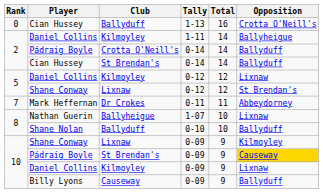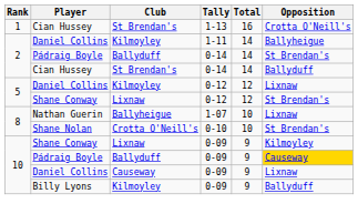 <table class="wikitable">
 <tr>
 <th>Rank</th>
 <th>Player</th>
 <th>Club</th>
 <th>Tally</th>
 <th>Total</th>
 <th>Opposition</th>
 </tr>
 <tr>
-<td rowspan="1" style="text-align:center;">0</td>
+<td rowspan="1" style="text-align:center;">1</td>
 <td>Cian Hussey</td>
-<td><a href='#'>Ballyduff</a></td>
+<td><a href='#'>St Brendan's</a></td>
 <td align=center>1-13</td>
 <td align=center>16</td>
 <td><a href='#'>Crotta O'Neill's</a></td>
 </tr>
 <tr>
 <td rowspan="3" style="text-align:center;">2</td>
 <td><a href='#'>Daniel Collins</a></td>
 <td><a href='#'>Kilmoyley</a></td>
 <td align=center>1-11</td>
 <td align=center>14</td>
 <td><a href='#'>Ballyheigue</a></td>
 </tr>
 <tr>
 <td><a href='#'>Pádraig Boyle</a></td>
-<td><a href='#'>Crotta O'Neill's</a></td>
+<td><a href='#'>Ballyduff</a></td>
 <td align=center>0-14</td>
 <td align=center>14</td>
-<td><a href='#'>Ballyduff</a></td>
+<td><a href='#'>St Brendan's</a></td>
 </tr>
 <tr>
 <td>Cian Hussey</td>
 <td><a href='#'>St Brendan's</a></td>
 <td align=center>0-14</td>
 <td align=center>14</td>
 <td><a href='#'>Ballyduff</a></td>
 </tr>
 <tr>
 <td rowspan="2" style="text-align:center;">5</td>
 <td><a href='#'>Daniel Collins</a></td>
 <td><a href='#'>Kilmoyley</a></td>
 <td align=center>0-12</td>
 <td align=center>12</td>
 <td><a href='#'>Lixnaw</a></td>
 </tr>
 <tr>
 <td><a href='#'>Shane Conway</a></td>
 <td><a href='#'>Lixnaw</a></td>
 <td align=center>0-12</td>
 <td align=center>12</td>
 <td><a href='#'>St Brendan's</a></td>
 </tr>
 <tr>
-<td rowspan="1" style="text-align:center;">7</td>
-<td>Mark Heffernan</td>
-<td><a href='#'>Dr Crokes</a></td>
-<td align=center>0-11</td>
-<td align=center>11</td>
-<td><a href='#'>Abbeydorney</a></td>
-</tr>
-<tr>
 <td rowspan="2" style="text-align:center;">8</td>
 <td>Nathan Guerin</td>
 <td><a href='#'>Ballyheigue</a></td>
 <td align=center>1-07</td>
 <td align=center>10</td>
 <td><a href='#'>Lixnaw</a></td>
 </tr>
 <tr>
 <td><a href='#'>Shane Nolan</a></td>
-<td><a href='#'>Ballyduff</a></td>
+<td><a href='#'>Crotta O'Neill's</a></td>
 <td align=center>0-10</td>
 <td align=center>10</td>
-<td><a href='#'>Ballyduff</a></td>
+<td><a href='#'>St Brendan's</a></td>
 </tr>
 <tr>
 <td rowspan="4" style="text-align:center;">10</td>
 <td><a href='#'>Shane Conway</a></td>
 <td><a href='#'>Lixnaw</a></td>
 <td align=center>0-09</td>
 <td align=center>9</td>
 <td><a href='#'>Kilmoyley</a></td>
 </tr>
 <tr>
 <td><a href='#'>Pádraig Boyle</a></td>
-<td><a href='#'>St Brendan's</a></td>
+<td><a href='#'>Ballyduff</a></td>
 <td align=center>0-09</td>
 <td align=center>9</td>
 <td style="background: gold;"><a href='#'>Causeway</a></td>
 </tr>
 <tr>
 <td><a href='#'>Daniel Collins</a></td>
-<td><a href='#'>Kilmoyley</a></td>
+<td><a href='#'>Causeway</a></td>
 <td align=center>0-09</td>
 <td align=center>9</td>
 <td><a href='#'>Lixnaw</a></td>
 </tr>
 <tr>
 <td>Billy Lyons</td>
-<td><a href='#'>Causeway</a></td>
+<td><a href='#'>Kilmoyley</a></td>
 <td align=center>0-09</td>
 <td align=center>9</td>
 <td><a href='#'>Ballyduff</a></td>
 </tr>
 </table>
